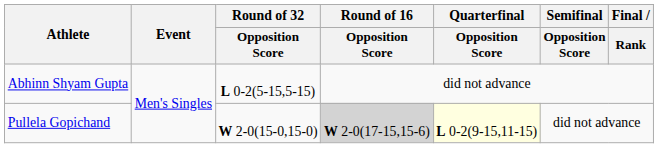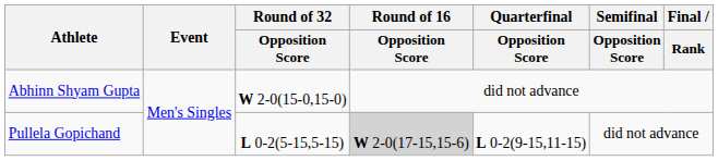 <table class=wikitable style="font-size:90%">
 <tr>
 <th rowspan="2">Athlete</th>
 <th rowspan="2">Event</th>
 <th>Round of 32</th>
 <th>Round of 16</th>
 <th>Quarterfinal</th>
 <th>Semifinal</th>
 <th colspan=2>Final / </th>
 </tr>
 <tr style="font-size:95%">
 <th>Opposition<br>Score</th>
 <th>Opposition<br>Score</th>
 <th>Opposition<br>Score</th>
 <th>Opposition<br>Score</th>
 <th>Rank</th>
 </tr>
 <tr align=center>
 <td align=left><a href='#'>Abhinn Shyam Gupta</a></td>
 <td align=left rowspan=2><a href='#'>Men's Singles</a></td>
-<td><br><strong>L</strong> 0-2(5-15,5-15)</td>
+<td><br><strong>W</strong> 2-0(15-0,15-0)</td>
 <td colspan=5>did not advance</td>
 </tr>
 <tr align=center>
 <td align=left><a href='#'>Pullela Gopichand</a></td>
-<td><br><strong>W</strong> 2-0(15-0,15-0)</td>
+<td><br><strong>L</strong> 0-2(5-15,5-15)</td>
 <td style="background: lightgrey;"><br><strong>W</strong> 2-0(17-15,15-6)</td>
-<td style="background: lightyellow;"><br><strong>L</strong> 0-2(9-15,11-15)</td>
+<td><br><strong>L</strong> 0-2(9-15,11-15)</td>
 <td colspan=3>did not advance</td>
 </tr>
 </table>
